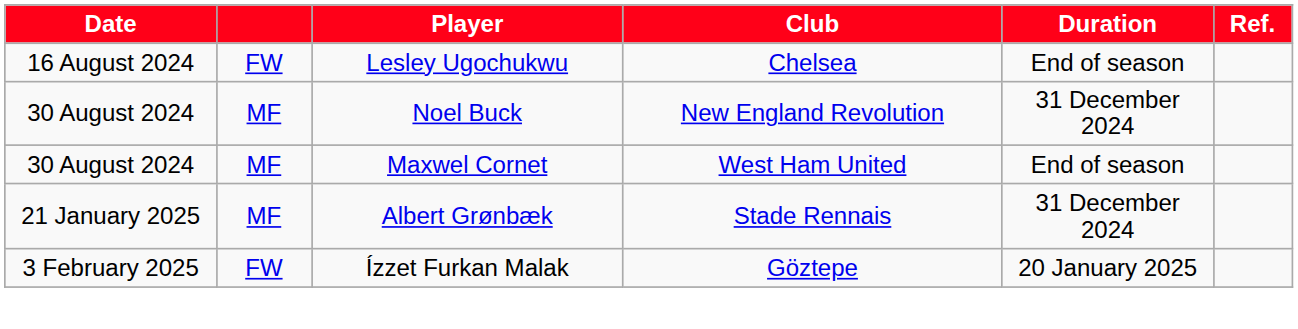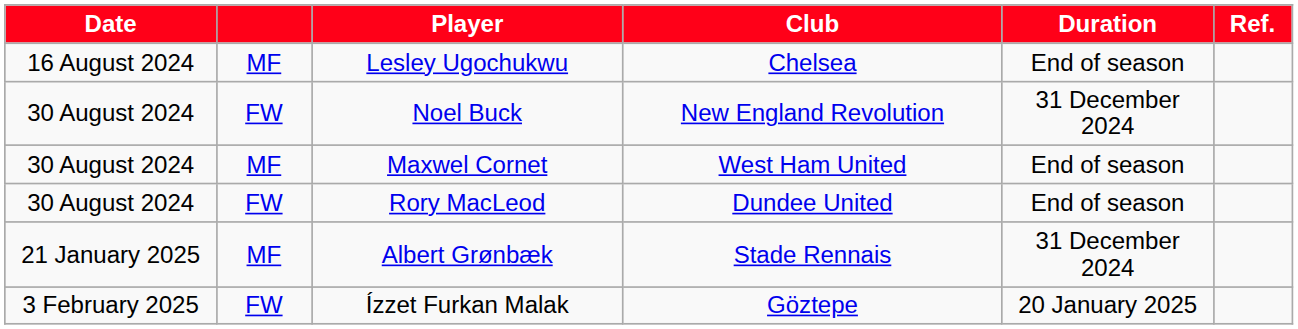 <table class="wikitable" style="text-align:center; font-size:90%; ">
 <tr>
 <th style="background:#FF0018; color:#FFFFFF; width:120px;">Date</th>
 <th style="background:#FF0018; color:#FFFFFF; width:50px;"></th>
 <th style="background:#FF0018; color:#FFFFFF; width:180px;">Player</th>
 <th style="background:#FF0018; color:#FFFFFF; width:220px;">Club</th>
 <th style="background:#FF0018; color:#FFFFFF; width:120px;">Duration</th>
 <th style="background:#FF0018; color:#FFFFFF; width:40px;">Ref.</th>
 </tr>
 <tr>
 <td>16 August 2024</td>
-<td><a href='#'>FW</a></td>
+<td><a href='#'>MF</a></td>
 <td> <a href='#'>Lesley Ugochukwu</a></td>
 <td> <a href='#'>Chelsea</a></td>
 <td>End of season</td>
 <td></td>
 </tr>
 <tr>
 <td>30 August 2024</td>
-<td><a href='#'>MF</a></td>
+<td><a href='#'>FW</a></td>
 <td> <a href='#'>Noel Buck</a></td>
 <td> <a href='#'>New England Revolution</a></td>
 <td>31 December 2024</td>
 <td></td>
 </tr>
 <tr>
 <td>30 August 2024</td>
 <td><a href='#'>MF</a></td>
 <td> <a href='#'>Maxwel Cornet</a></td>
 <td> <a href='#'>West Ham United</a></td>
+<td>End of season</td>
+<td></td>
+</tr>
+<tr>
+<td>30 August 2024</td>
+<td><a href='#'>FW</a></td>
+<td> <a href='#'>Rory MacLeod</a></td>
+<td> <a href='#'>Dundee United</a></td>
 <td>End of season</td>
 <td></td>
 </tr>
 <tr>
 <td>21 January 2025</td>
 <td><a href='#'>MF</a></td>
 <td> <a href='#'>Albert Grønbæk</a></td>
 <td> <a href='#'>Stade Rennais</a></td>
 <td>31 December 2024</td>
 <td></td>
 </tr>
 <tr>
 <td>3 February 2025</td>
 <td><a href='#'>FW</a></td>
 <td> Ízzet Furkan Malak</td>
 <td> <a href='#'>Göztepe</a></td>
 <td>20 January 2025</td>
 <td></td>
 </tr>
 </table>
